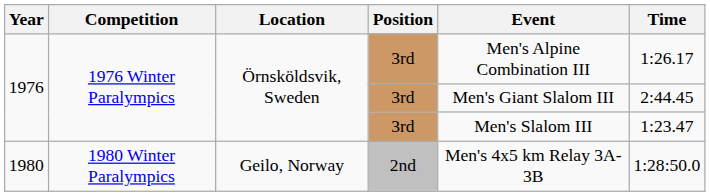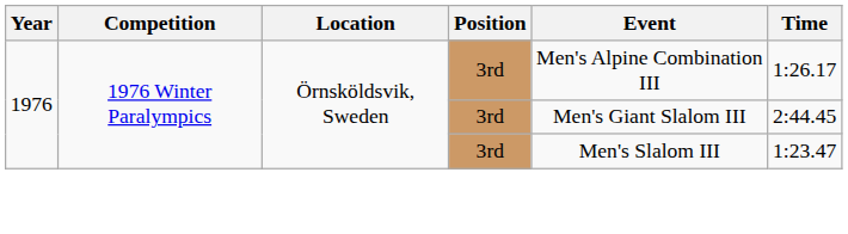 <table class="wikitable" width=65% style="font-size:90%; text-align:center;">
 <tr>
 <th>Year</th>
 <th>Competition</th>
 <th>Location</th>
 <th>Position</th>
 <th>Event</th>
 <th>Time</th>
 </tr>
 <tr>
 <td rowspan=3>1976</td>
 <td rowspan=3><a href='#'>1976 Winter Paralympics</a></td>
 <td rowspan=3>Örnsköldsvik, Sweden</td>
 <td bgcolor=cc9966>3rd</td>
 <td>Men's Alpine Combination III</td>
 <td>1:26.17</td>
 </tr>
 <tr>
 <td bgcolor=cc9966>3rd</td>
 <td>Men's Giant Slalom III</td>
 <td>2:44.45</td>
 </tr>
 <tr>
 <td bgcolor=cc9966>3rd</td>
 <td>Men's Slalom III</td>
 <td>1:23.47</td>
 </tr>
-<tr>
-<td>1980</td>
-<td><a href='#'>1980 Winter Paralympics</a></td>
-<td>Geilo, Norway</td>
-<td bgcolor=silver>2nd</td>
-<td>Men's 4x5 km Relay 3A-3B</td>
-<td>1:28:50.0</td>
-</tr>
 </table>
